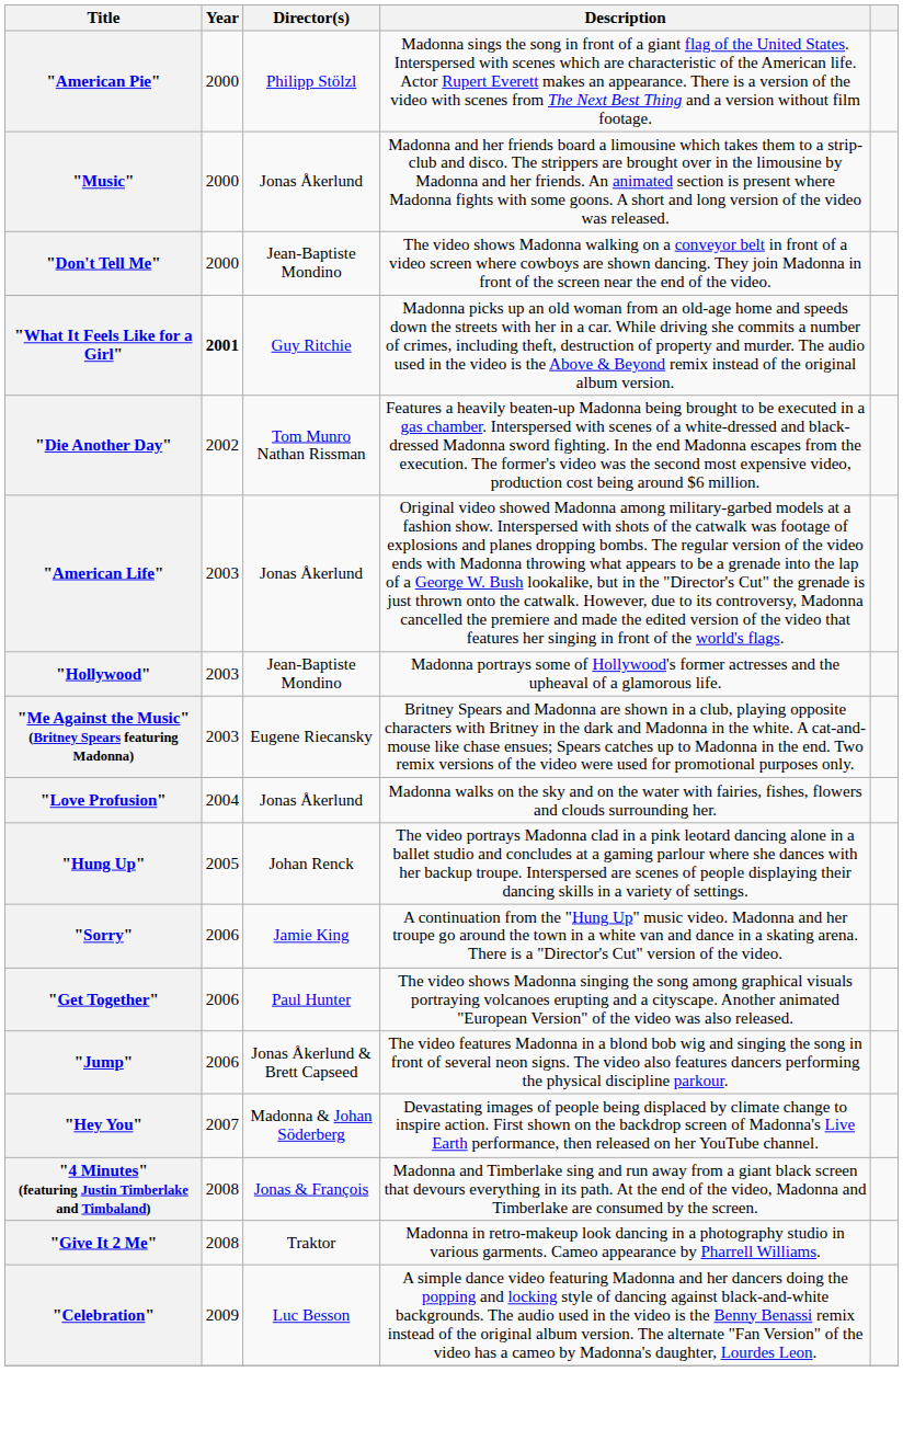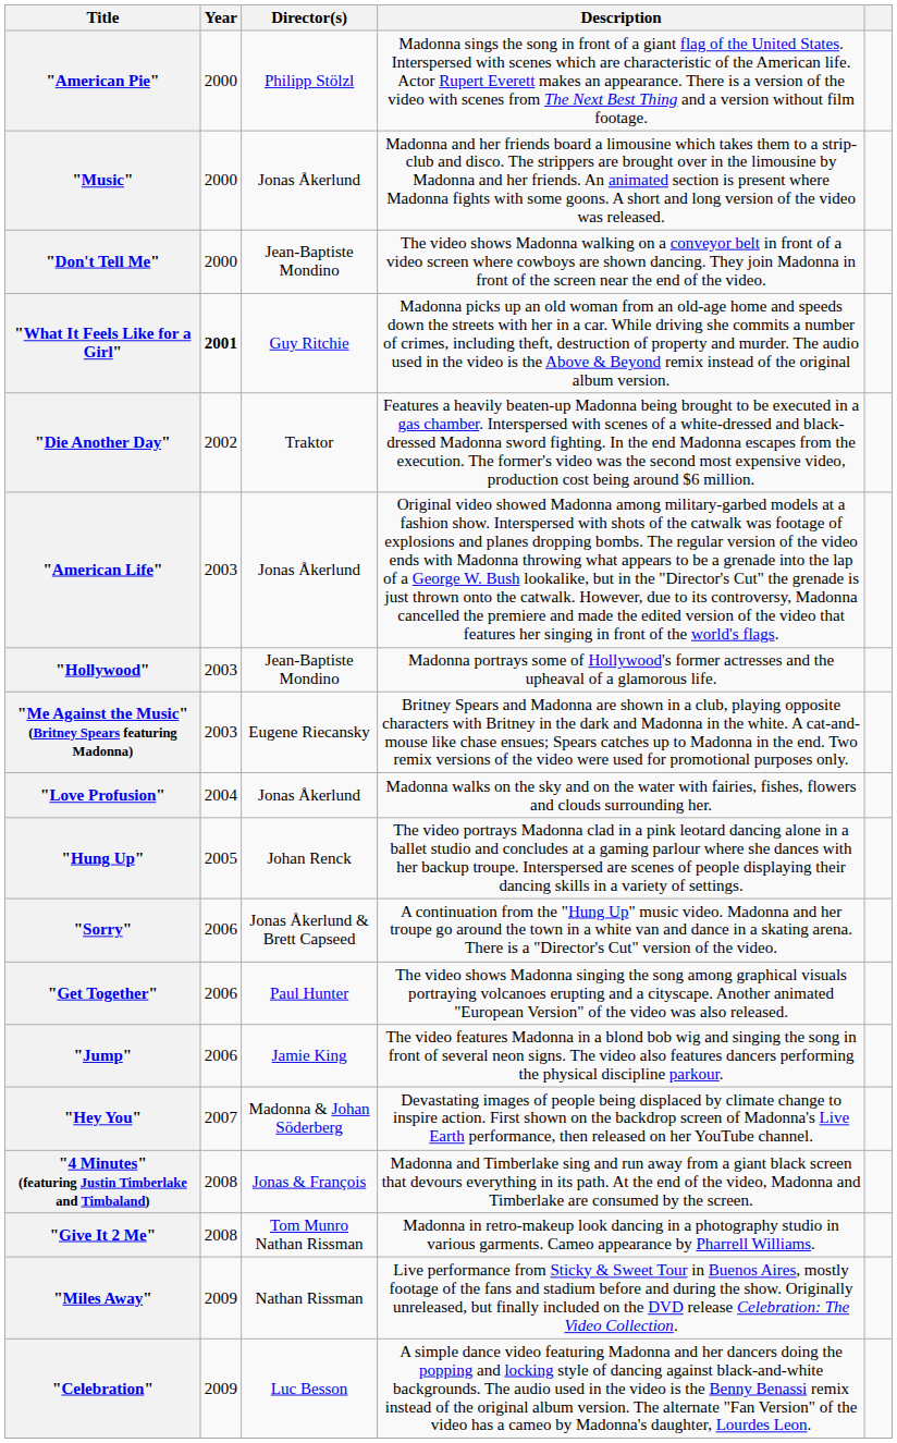 <table class="wikitable sortable plainrowheaders" style="text-align:center;">
 <tr>
 <th scope="col" style="width:15em;">Title</th>
 <th scope="col" style="width:2em;">Year</th>
 <th scope="col" style="width:10em;">Director(s)</th>
 <th scope="col" style="width:45em;" class="unsortable">Description</th>
 <th scope="col" style="width:2em;" class="unsortable"></th>
 </tr>
 <tr>
 <th scope="row">"<a href='#'>American Pie</a>"</th>
 <td>2000</td>
 <td><a href='#'>Philipp Stölzl</a></td>
 <td>Madonna sings the song in front of a giant <a href='#'>flag of the United States</a>. Interspersed with scenes which are characteristic of the American life. Actor <a href='#'>Rupert Everett</a> makes an appearance. There is a version of the video with scenes from <em><a href='#'>The Next Best Thing</a></em> and a version without film footage.</td>
 <td><br></td>
 </tr>
 <tr>
 <th scope="row">"<a href='#'>Music</a>"</th>
 <td>2000</td>
 <td>Jonas Åkerlund</td>
 <td>Madonna and her friends board a limousine which takes them to a strip-club and disco. The strippers are brought over in the limousine by Madonna and her friends. An <a href='#'>animated</a> section is present where Madonna fights with some goons. A short and long version of the video was released.</td>
 <td></td>
 </tr>
 <tr>
 <th scope="row">"<a href='#'>Don't Tell Me</a>"</th>
 <td>2000</td>
 <td>Jean-Baptiste Mondino</td>
 <td>The video shows Madonna walking on a <a href='#'>conveyor belt</a> in front of a video screen where cowboys are shown dancing. They join Madonna in front of the screen near the end of the video.</td>
 <td></td>
 </tr>
 <tr>
 <th scope="row">"<a href='#'>What It Feels Like for a Girl</a>"</th>
 <td><strong>2001</strong></td>
 <td><a href='#'>Guy Ritchie</a></td>
 <td>Madonna picks up an old woman from an old-age home and speeds down the streets with her in a car. While driving she commits a number of crimes, including theft, destruction of property and murder. The audio used in the video is the <a href='#'>Above & Beyond</a> remix instead of the original album version.</td>
 <td></td>
 </tr>
 <tr>
 <th scope="row">"<a href='#'>Die Another Day</a>"</th>
 <td>2002</td>
-<td><a href='#'>Tom Munro</a><br>Nathan Rissman</td>
+<td>Traktor</td>
 <td>Features a heavily beaten-up Madonna being brought to be executed in a <a href='#'>gas chamber</a>. Interspersed with scenes of a white-dressed and black-dressed Madonna sword fighting. In the end Madonna escapes from the execution. The former's video was the second most expensive video, production cost being around $6 million.</td>
 <td><br></td>
 </tr>
 <tr>
 <th scope="row">"<a href='#'>American Life</a>"</th>
 <td>2003</td>
 <td>Jonas Åkerlund</td>
 <td>Original video showed Madonna among military-garbed models at a fashion show. Interspersed with shots of the catwalk was footage of explosions and planes dropping bombs. The regular version of the video ends with Madonna throwing what appears to be a grenade into the lap of a <a href='#'>George W. Bush</a> lookalike, but in the "Director's Cut" the grenade is just thrown onto the catwalk. However, due to its controversy, Madonna cancelled the premiere and made the edited version of the video that features her singing in front of the <a href='#'>world's flags</a>.</td>
 <td><br></td>
 </tr>
 <tr>
 <th scope="row">"<a href='#'>Hollywood</a>"</th>
 <td>2003</td>
 <td>Jean-Baptiste Mondino</td>
 <td>Madonna portrays some of <a href='#'>Hollywood</a>'s former actresses and the upheaval of a glamorous life.</td>
 <td></td>
 </tr>
 <tr>
 <th scope="row">"<a href='#'>Me Against the Music</a>" <br><small>(<a href='#'>Britney Spears</a> featuring Madonna)</small></th>
 <td>2003</td>
 <td>Eugene Riecansky</td>
 <td>Britney Spears and Madonna are shown in a club, playing opposite characters with Britney in the dark and Madonna in the white. A cat-and-mouse like chase ensues; Spears catches up to Madonna in the end. Two remix versions of the video were used for promotional purposes only.</td>
 <td></td>
 </tr>
 <tr>
 <th scope="row">"<a href='#'>Love Profusion</a>"</th>
 <td>2004</td>
 <td>Jonas Åkerlund</td>
 <td>Madonna walks on the sky and on the water with fairies, fishes, flowers and clouds surrounding her.</td>
 <td></td>
 </tr>
 <tr>
 <th scope="row">"<a href='#'>Hung Up</a>"</th>
 <td>2005</td>
 <td>Johan Renck</td>
 <td>The video portrays Madonna clad in a pink leotard dancing alone in a ballet studio and concludes at a gaming parlour where she dances with her backup troupe. Interspersed are scenes of people displaying their dancing skills in a variety of settings.</td>
 <td></td>
 </tr>
 <tr>
 <th scope="row">"<a href='#'>Sorry</a>"</th>
 <td>2006</td>
-<td><a href='#'>Jamie King</a></td>
+<td>Jonas Åkerlund & Brett Capseed</td>
 <td>A continuation from the "<a href='#'>Hung Up</a>" music video. Madonna and her troupe go around the town in a white van and dance in a skating arena. There is a "Director's Cut" version of the video.</td>
 <td></td>
 </tr>
 <tr>
 <th scope="row">"<a href='#'>Get Together</a>"</th>
 <td>2006</td>
 <td><a href='#'>Paul Hunter</a></td>
 <td>The video shows Madonna singing the song among graphical visuals portraying volcanoes erupting and a cityscape. Another animated "European Version" of the video was also released.</td>
 <td></td>
 </tr>
 <tr>
 <th scope="row">"<a href='#'>Jump</a>"</th>
 <td>2006</td>
-<td>Jonas Åkerlund & Brett Capseed</td>
+<td><a href='#'>Jamie King</a></td>
 <td>The video features Madonna in a blond bob wig and singing the song in front of several neon signs. The video also features dancers performing the physical discipline <a href='#'>parkour</a>.</td>
 <td></td>
 </tr>
 <tr>
 <th scope="row">"<a href='#'>Hey You</a>"</th>
 <td>2007</td>
 <td>Madonna & <a href='#'>Johan Söderberg</a></td>
 <td>Devastating images of people being displaced by climate change to inspire action. First shown on the backdrop screen of Madonna's <a href='#'>Live Earth</a> performance, then released on her YouTube channel.</td>
 <td></td>
 </tr>
 <tr>
 <th scope="row">"<a href='#'>4 Minutes</a>" <br><small>(featuring <a href='#'>Justin Timberlake</a> and <a href='#'>Timbaland</a>)</small></th>
 <td>2008</td>
 <td><a href='#'>Jonas & François</a></td>
 <td>Madonna and Timberlake sing and run away from a giant black screen that devours everything in its path. At the end of the video, Madonna and Timberlake are consumed by the screen.</td>
 <td></td>
 </tr>
 <tr>
 <th scope="row">"<a href='#'>Give It 2 Me</a>"</th>
 <td>2008</td>
-<td>Traktor</td>
+<td><a href='#'>Tom Munro</a><br>Nathan Rissman</td>
 <td>Madonna in retro-makeup look dancing in a photography studio in various garments. Cameo appearance by <a href='#'>Pharrell Williams</a>.</td>
+<td></td>
+</tr>
+<tr>
+<th scope="row">"<a href='#'>Miles Away</a>"</th>
+<td>2009</td>
+<td>Nathan Rissman</td>
+<td>Live performance from <a href='#'>Sticky & Sweet Tour</a> in <a href='#'>Buenos Aires</a>, mostly footage of the fans and stadium before and during the show. Originally unreleased, but finally included on the <a href='#'>DVD</a> release <em><a href='#'>Celebration: The Video Collection</a></em>.</td>
 <td></td>
 </tr>
 <tr>
 <th scope="row">"<a href='#'>Celebration</a>"</th>
 <td>2009</td>
 <td><a href='#'>Luc Besson</a></td>
 <td>A simple dance video featuring Madonna and her dancers doing the <a href='#'>popping</a> and <a href='#'>locking</a> style of dancing against black-and-white backgrounds. The audio used in the video is the <a href='#'>Benny Benassi</a> remix instead of the original album version. The alternate "Fan Version" of the video has a cameo by Madonna's daughter, <a href='#'>Lourdes Leon</a>.</td>
 <td></td>
 </tr>
 <tr>
 </tr>
 </table>
